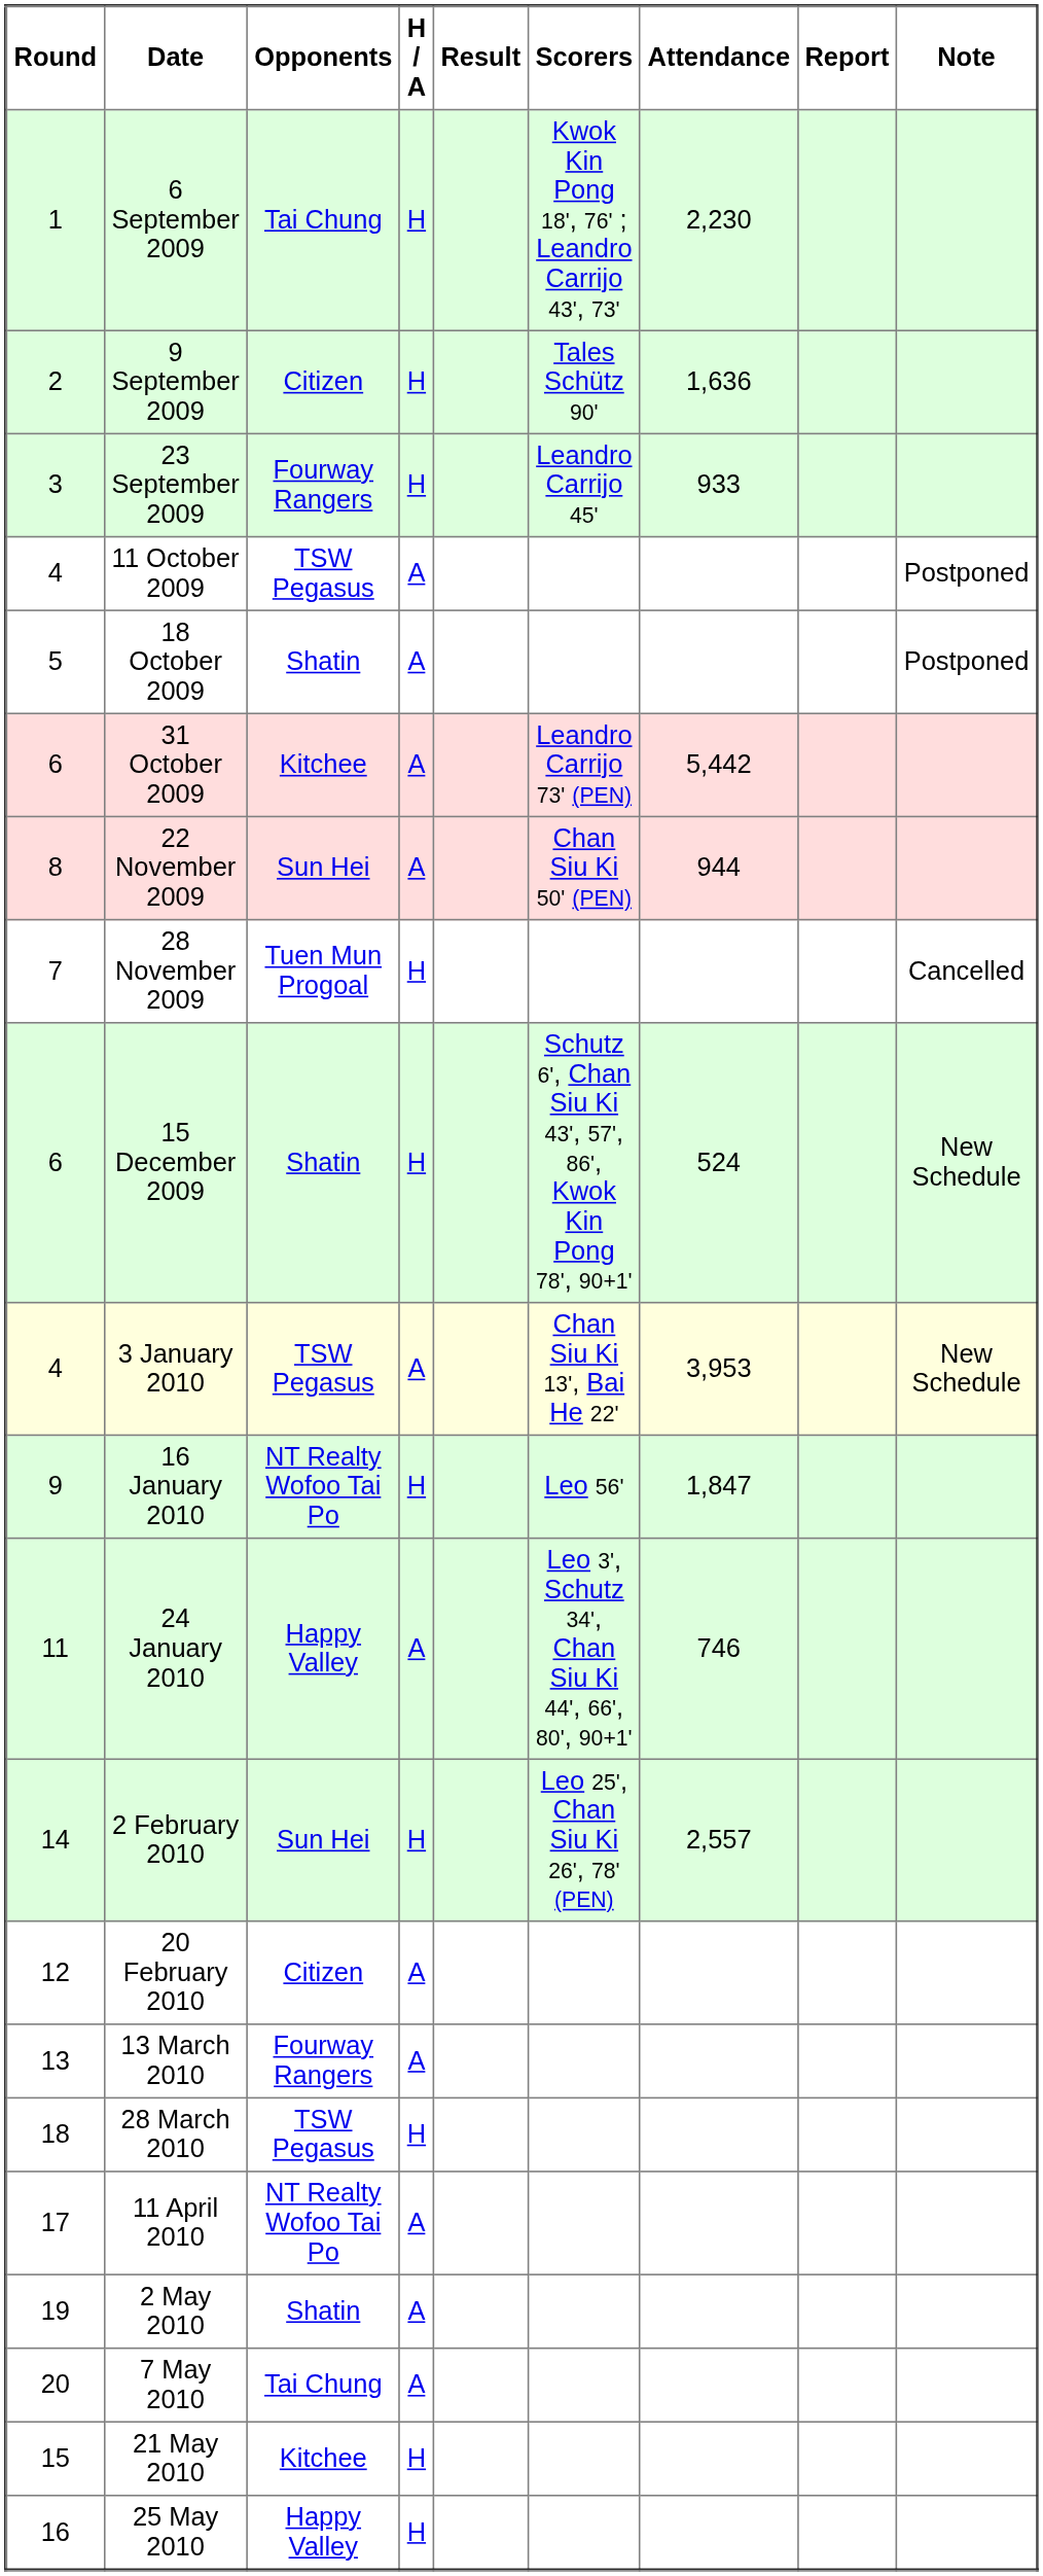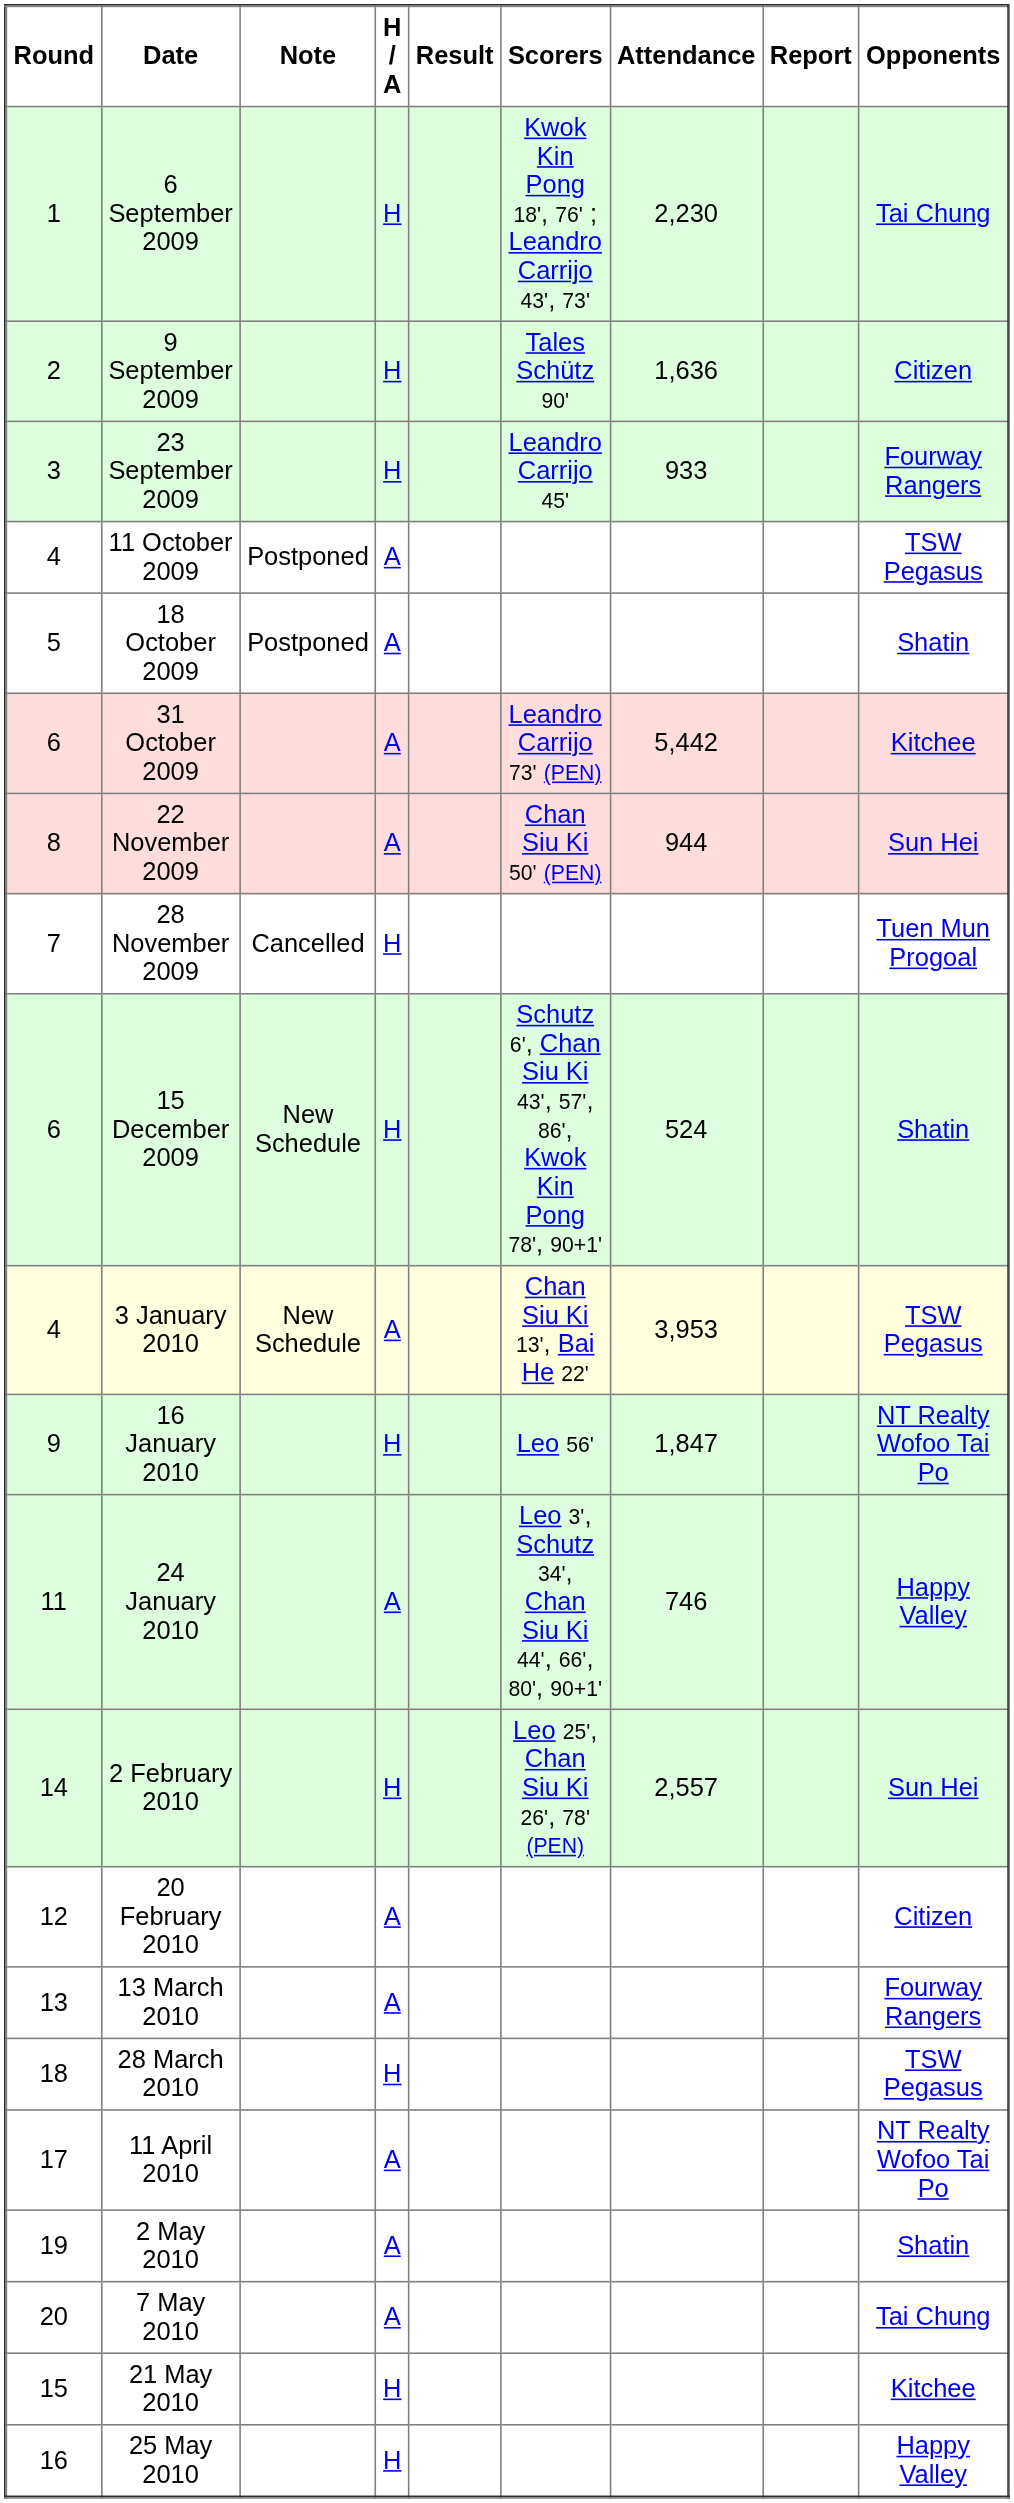 <table border="2" cellpadding="4" style="border-collapse:collapse; text-align:center;">
 <tr>
 <th><strong>Round</strong></th>
 <th><strong>Date</strong></th>
-<th><strong>Opponents</strong></th>
+<th><strong>Note</strong></th>
 <th><strong>H / A</strong></th>
 <th><strong>Result</strong></th>
 <th><strong>Scorers</strong></th>
 <th><strong>Attendance</strong></th>
 <th><strong>Report</strong></th>
-<th><strong>Note</strong></th>
+<th><strong>Opponents</strong></th>
 </tr>
 <tr bgcolor="#ddffdd">
 <td>1</td>
 <td>6 September 2009</td>
-<td><a href='#'>Tai Chung</a></td>
+<td></td>
 <td><a href='#'>H</a></td>
 <td></td>
 <td><a href='#'>Kwok Kin Pong</a> <small>18'</small>, <small>76'</small> ; <a href='#'>Leandro Carrijo</a> <small>43'</small>, <small>73'</small></td>
 <td>2,230</td>
 <td></td>
-<td></td>
+<td><a href='#'>Tai Chung</a></td>
 </tr>
 <tr bgcolor="#ddffdd">
 <td>2</td>
 <td>9 September 2009</td>
-<td><a href='#'>Citizen</a></td>
+<td></td>
 <td><a href='#'>H</a></td>
 <td></td>
 <td><a href='#'>Tales Schütz</a> <small>90'</small></td>
 <td>1,636</td>
 <td></td>
-<td></td>
+<td><a href='#'>Citizen</a></td>
 </tr>
 <tr bgcolor="#ddffdd">
 <td>3</td>
 <td>23 September 2009</td>
-<td><a href='#'>Fourway Rangers</a></td>
+<td></td>
 <td><a href='#'>H</a></td>
 <td></td>
 <td><a href='#'>Leandro Carrijo</a> <small>45'</small></td>
 <td>933</td>
 <td></td>
-<td></td>
+<td><a href='#'>Fourway Rangers</a></td>
 </tr>
 <tr>
 <td>4</td>
 <td>11 October 2009</td>
-<td><a href='#'>TSW Pegasus</a></td>
+<td>Postponed</td>
 <td><a href='#'>A</a></td>
 <td></td>
 <td></td>
 <td></td>
 <td></td>
-<td>Postponed</td>
+<td><a href='#'>TSW Pegasus</a></td>
 </tr>
 <tr>
 <td>5</td>
 <td>18 October 2009</td>
-<td><a href='#'>Shatin</a></td>
+<td>Postponed</td>
 <td><a href='#'>A</a></td>
 <td></td>
 <td></td>
 <td></td>
 <td></td>
-<td>Postponed</td>
+<td><a href='#'>Shatin</a></td>
 </tr>
 <tr bgcolor="#ffdddd">
 <td>6</td>
 <td>31 October 2009</td>
-<td><a href='#'>Kitchee</a></td>
+<td></td>
 <td><a href='#'>A</a></td>
 <td></td>
 <td><a href='#'>Leandro Carrijo</a> <small>73'</small> <small><a href='#'>(PEN)</a></small></td>
 <td>5,442</td>
 <td></td>
-<td></td>
+<td><a href='#'>Kitchee</a></td>
 </tr>
 <tr bgcolor="#ffdddd">
 <td>8</td>
 <td>22 November 2009</td>
-<td><a href='#'>Sun Hei</a></td>
+<td></td>
 <td><a href='#'>A</a></td>
 <td></td>
 <td><a href='#'>Chan Siu Ki</a> <small>50'</small> <small><a href='#'>(PEN)</a></small></td>
 <td>944</td>
 <td></td>
-<td></td>
+<td><a href='#'>Sun Hei</a></td>
 </tr>
 <tr>
 <td>7</td>
 <td>28 November 2009</td>
-<td><a href='#'>Tuen Mun Progoal</a></td>
+<td>Cancelled</td>
 <td><a href='#'>H</a></td>
 <td></td>
 <td></td>
 <td></td>
 <td></td>
-<td>Cancelled</td>
+<td><a href='#'>Tuen Mun Progoal</a></td>
 </tr>
 <tr bgcolor="#ddffdd">
 <td>6</td>
 <td>15 December 2009</td>
-<td><a href='#'>Shatin</a></td>
+<td>New Schedule</td>
 <td><a href='#'>H</a></td>
 <td></td>
 <td><a href='#'>Schutz</a> <small>6'</small>, <a href='#'>Chan Siu Ki</a> <small>43'</small>, <small>57'</small>, <small>86'</small>, <a href='#'>Kwok Kin Pong</a> <small>78'</small>, <small>90+1'</small></td>
 <td>524</td>
 <td></td>
-<td>New Schedule</td>
+<td><a href='#'>Shatin</a></td>
 </tr>
 <tr bgcolor="#ffffdd">
 <td>4</td>
 <td>3 January 2010</td>
-<td><a href='#'>TSW Pegasus</a></td>
+<td>New Schedule</td>
 <td><a href='#'>A</a></td>
 <td></td>
 <td><a href='#'>Chan Siu Ki</a> <small>13'</small>, <a href='#'>Bai He</a> <small>22'</small></td>
 <td>3,953</td>
 <td></td>
-<td>New Schedule</td>
+<td><a href='#'>TSW Pegasus</a></td>
 </tr>
 <tr bgcolor="#ddffdd">
 <td>9</td>
 <td>16 January 2010</td>
-<td><a href='#'>NT Realty Wofoo Tai Po</a></td>
+<td></td>
 <td><a href='#'>H</a></td>
 <td></td>
 <td><a href='#'>Leo</a> <small>56'</small></td>
 <td>1,847</td>
 <td></td>
-<td></td>
+<td><a href='#'>NT Realty Wofoo Tai Po</a></td>
 </tr>
 <tr bgcolor="#ddffdd">
 <td>11</td>
 <td>24 January 2010</td>
-<td><a href='#'>Happy Valley</a></td>
+<td></td>
 <td><a href='#'>A</a></td>
 <td></td>
 <td><a href='#'>Leo</a> <small>3'</small>, <a href='#'>Schutz</a> <small>34'</small>, <a href='#'>Chan Siu Ki</a> <small>44'</small>, <small>66'</small>, <small>80'</small>, <small>90+1'</small></td>
 <td>746</td>
 <td></td>
-<td></td>
+<td><a href='#'>Happy Valley</a></td>
 </tr>
 <tr bgcolor="#ddffdd">
 <td>14</td>
 <td>2 February 2010</td>
-<td><a href='#'>Sun Hei</a></td>
+<td></td>
 <td><a href='#'>H</a></td>
 <td></td>
 <td><a href='#'>Leo</a> <small>25'</small>, <a href='#'>Chan Siu Ki</a> <small>26'</small>, <small>78'</small> <small><a href='#'>(PEN)</a></small></td>
 <td>2,557</td>
 <td></td>
-<td></td>
+<td><a href='#'>Sun Hei</a></td>
 </tr>
 <tr>
 <td>12</td>
 <td>20 February 2010</td>
-<td><a href='#'>Citizen</a></td>
+<td></td>
 <td><a href='#'>A</a></td>
 <td></td>
 <td></td>
 <td></td>
 <td></td>
-<td></td>
+<td><a href='#'>Citizen</a></td>
 </tr>
 <tr>
 <td>13</td>
 <td>13 March 2010</td>
-<td><a href='#'>Fourway Rangers</a></td>
+<td></td>
 <td><a href='#'>A</a></td>
 <td></td>
 <td></td>
 <td></td>
 <td></td>
-<td></td>
+<td><a href='#'>Fourway Rangers</a></td>
 </tr>
 <tr>
 <td>18</td>
 <td>28 March 2010</td>
-<td><a href='#'>TSW Pegasus</a></td>
+<td></td>
 <td><a href='#'>H</a></td>
 <td></td>
 <td></td>
 <td></td>
 <td></td>
-<td></td>
+<td><a href='#'>TSW Pegasus</a></td>
 </tr>
 <tr>
 <td>17</td>
 <td>11 April 2010</td>
-<td><a href='#'>NT Realty Wofoo Tai Po</a></td>
+<td></td>
 <td><a href='#'>A</a></td>
 <td></td>
 <td></td>
 <td></td>
 <td></td>
-<td></td>
+<td><a href='#'>NT Realty Wofoo Tai Po</a></td>
 </tr>
 <tr>
 <td>19</td>
 <td>2 May 2010</td>
-<td><a href='#'>Shatin</a></td>
+<td></td>
 <td><a href='#'>A</a></td>
 <td></td>
 <td></td>
 <td></td>
 <td></td>
-<td></td>
+<td><a href='#'>Shatin</a></td>
 </tr>
 <tr>
 <td>20</td>
 <td>7 May 2010</td>
-<td><a href='#'>Tai Chung</a></td>
+<td></td>
 <td><a href='#'>A</a></td>
 <td></td>
 <td></td>
 <td></td>
 <td></td>
-<td></td>
+<td><a href='#'>Tai Chung</a></td>
 </tr>
 <tr>
 <td>15</td>
 <td>21 May 2010</td>
-<td><a href='#'>Kitchee</a></td>
+<td></td>
 <td><a href='#'>H</a></td>
 <td></td>
 <td></td>
 <td></td>
 <td></td>
-<td></td>
+<td><a href='#'>Kitchee</a></td>
 </tr>
 <tr>
 <td>16</td>
 <td>25 May 2010</td>
-<td><a href='#'>Happy Valley</a></td>
+<td></td>
 <td><a href='#'>H</a></td>
 <td></td>
 <td></td>
 <td></td>
 <td></td>
-<td></td>
+<td><a href='#'>Happy Valley</a></td>
 </tr>
 </table>
